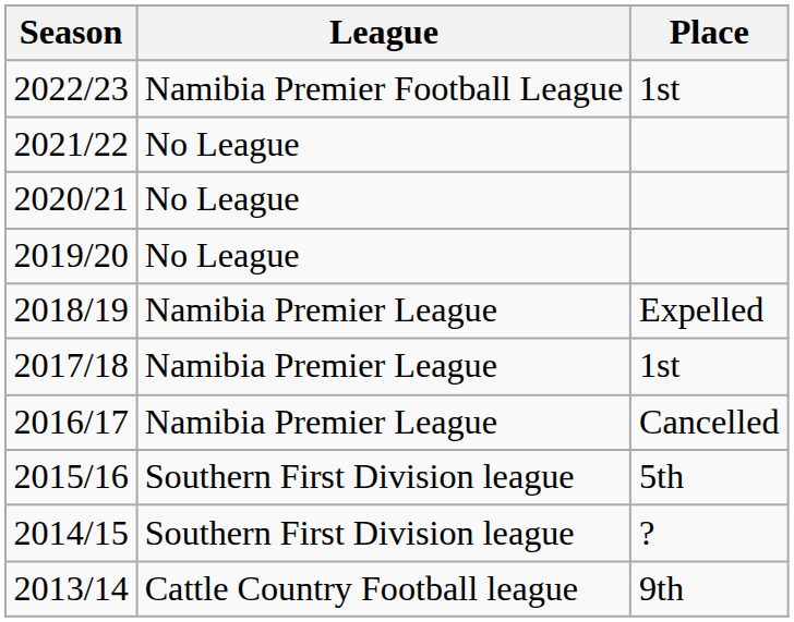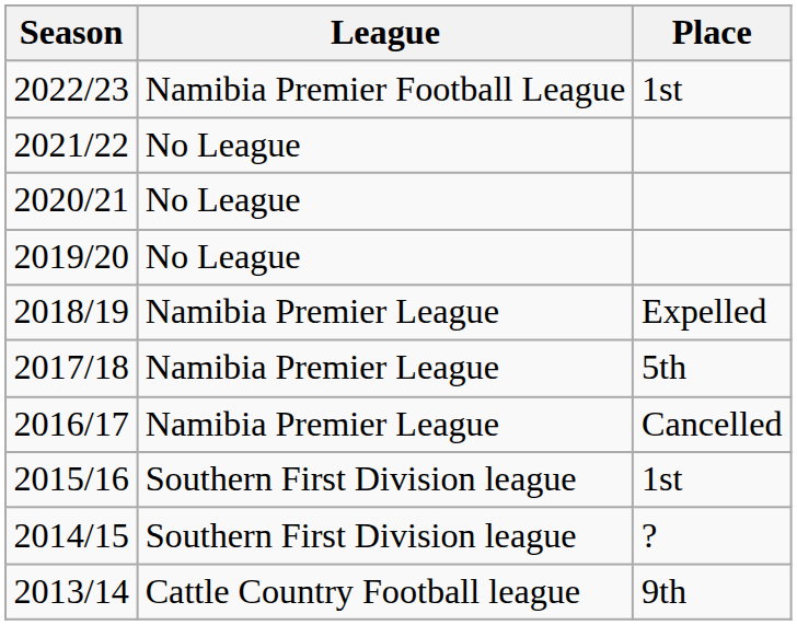 <table class="wikitable">
 <tr>
 <th>Season</th>
 <th>League</th>
 <th>Place</th>
 </tr>
 <tr>
 <td>2022/23</td>
 <td>Namibia Premier Football League</td>
 <td>1st </td>
 </tr>
 <tr>
 <td>2021/22</td>
 <td>No League</td>
 <td></td>
 </tr>
 <tr>
 <td>2020/21</td>
 <td>No League</td>
 <td></td>
 </tr>
 <tr>
 <td>2019/20</td>
 <td>No League</td>
 <td></td>
 </tr>
 <tr>
 <td>2018/19</td>
 <td>Namibia Premier League</td>
 <td>Expelled</td>
 </tr>
 <tr>
 <td>2017/18</td>
 <td>Namibia Premier League</td>
-<td>1st</td>
+<td>5th</td>
 </tr>
 <tr>
 <td>2016/17</td>
 <td>Namibia Premier League</td>
 <td>Cancelled</td>
 </tr>
 <tr>
 <td>2015/16</td>
 <td>Southern First Division league</td>
-<td>5th</td>
+<td>1st</td>
 </tr>
 <tr>
 <td>2014/15</td>
 <td>Southern First Division league </td>
 <td>?</td>
 </tr>
 <tr>
 <td>2013/14</td>
 <td>Cattle Country Football league</td>
 <td>9th</td>
 </tr>
 </table>
